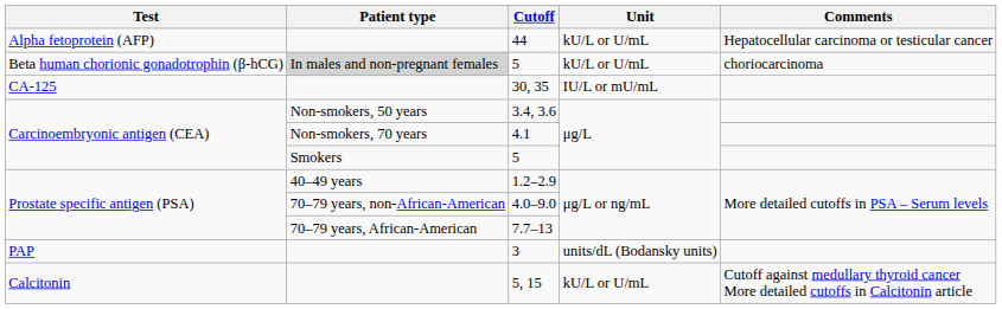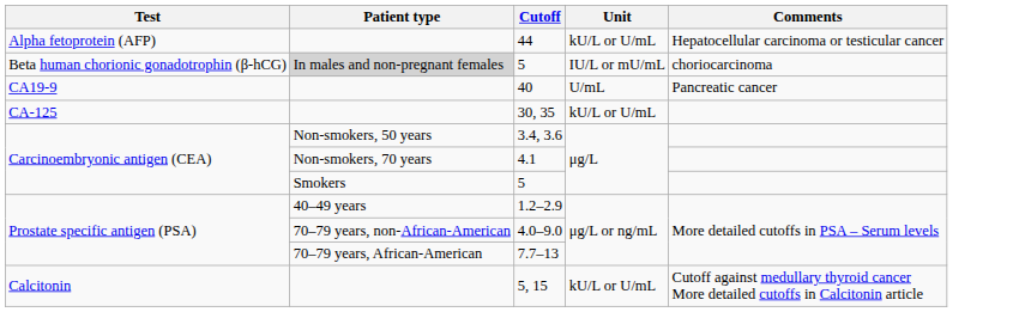 <table class="wikitable">
 <tr>
 <th>Test</th>
 <th>Patient type</th>
 <th><a href='#'>Cutoff</a></th>
 <th>Unit</th>
 <th>Comments</th>
 </tr>
 <tr>
 <td><a href='#'>Alpha fetoprotein</a> (AFP)</td>
 <td></td>
 <td>44</td>
 <td>kU/L or U/mL</td>
 <td>Hepatocellular carcinoma or testicular cancer</td>
 </tr>
 <tr>
 <td>Beta <a href='#'>human chorionic gonadotrophin</a> (β-hCG)</td>
 <td style="background: lightgrey;">In males and non-pregnant females</td>
 <td>5</td>
-<td>kU/L or U/mL</td>
+<td>IU/L or mU/mL</td>
 <td>choriocarcinoma</td>
+</tr>
+<tr>
+<td><a href='#'>CA19-9</a></td>
+<td></td>
+<td>40</td>
+<td>U/mL</td>
+<td>Pancreatic cancer</td>
 </tr>
 <tr>
 <td><a href='#'>CA-125</a></td>
 <td></td>
 <td>30, 35</td>
-<td>IU/L or mU/mL</td>
+<td>kU/L or U/mL</td>
 <td></td>
 </tr>
 <tr>
 <td rowspan=3><a href='#'>Carcinoembryonic antigen</a> (CEA)</td>
 <td>Non-smokers, 50 years</td>
 <td>3.4, 3.6</td>
 <td rowspan=3>μg/L</td>
 <td></td>
 </tr>
 <tr>
 <td>Non-smokers, 70 years</td>
 <td>4.1</td>
 <td></td>
 </tr>
 <tr>
 <td>Smokers</td>
 <td>5</td>
 <td></td>
 </tr>
 <tr>
 <td rowspan=3><a href='#'>Prostate specific antigen</a> (PSA)</td>
 <td>40–49 years</td>
 <td>1.2–2.9</td>
 <td rowspan=3>μg/L or ng/mL</td>
 <td rowspan=3>More detailed cutoffs in <a href='#'>PSA – Serum levels</a></td>
 </tr>
 <tr>
 <td>70–79 years, non-<a href='#'>African-American</a></td>
 <td>4.0–9.0</td>
 </tr>
 <tr>
 <td>70–79 years, African-American</td>
 <td>7.7–13</td>
 </tr>
 <tr>
-<td><a href='#'>PAP</a></td>
-<td></td>
-<td>3</td>
-<td>units/dL (Bodansky units)</td>
-<td></td>
-</tr>
-<tr>
 <td><a href='#'>Calcitonin</a></td>
 <td></td>
 <td>5, 15</td>
 <td>kU/L or U/mL</td>
 <td>Cutoff against <a href='#'>medullary thyroid cancer</a><br>More detailed <a href='#'>cutoffs</a> in <a href='#'>Calcitonin</a> article</td>
 </tr>
 </table>
